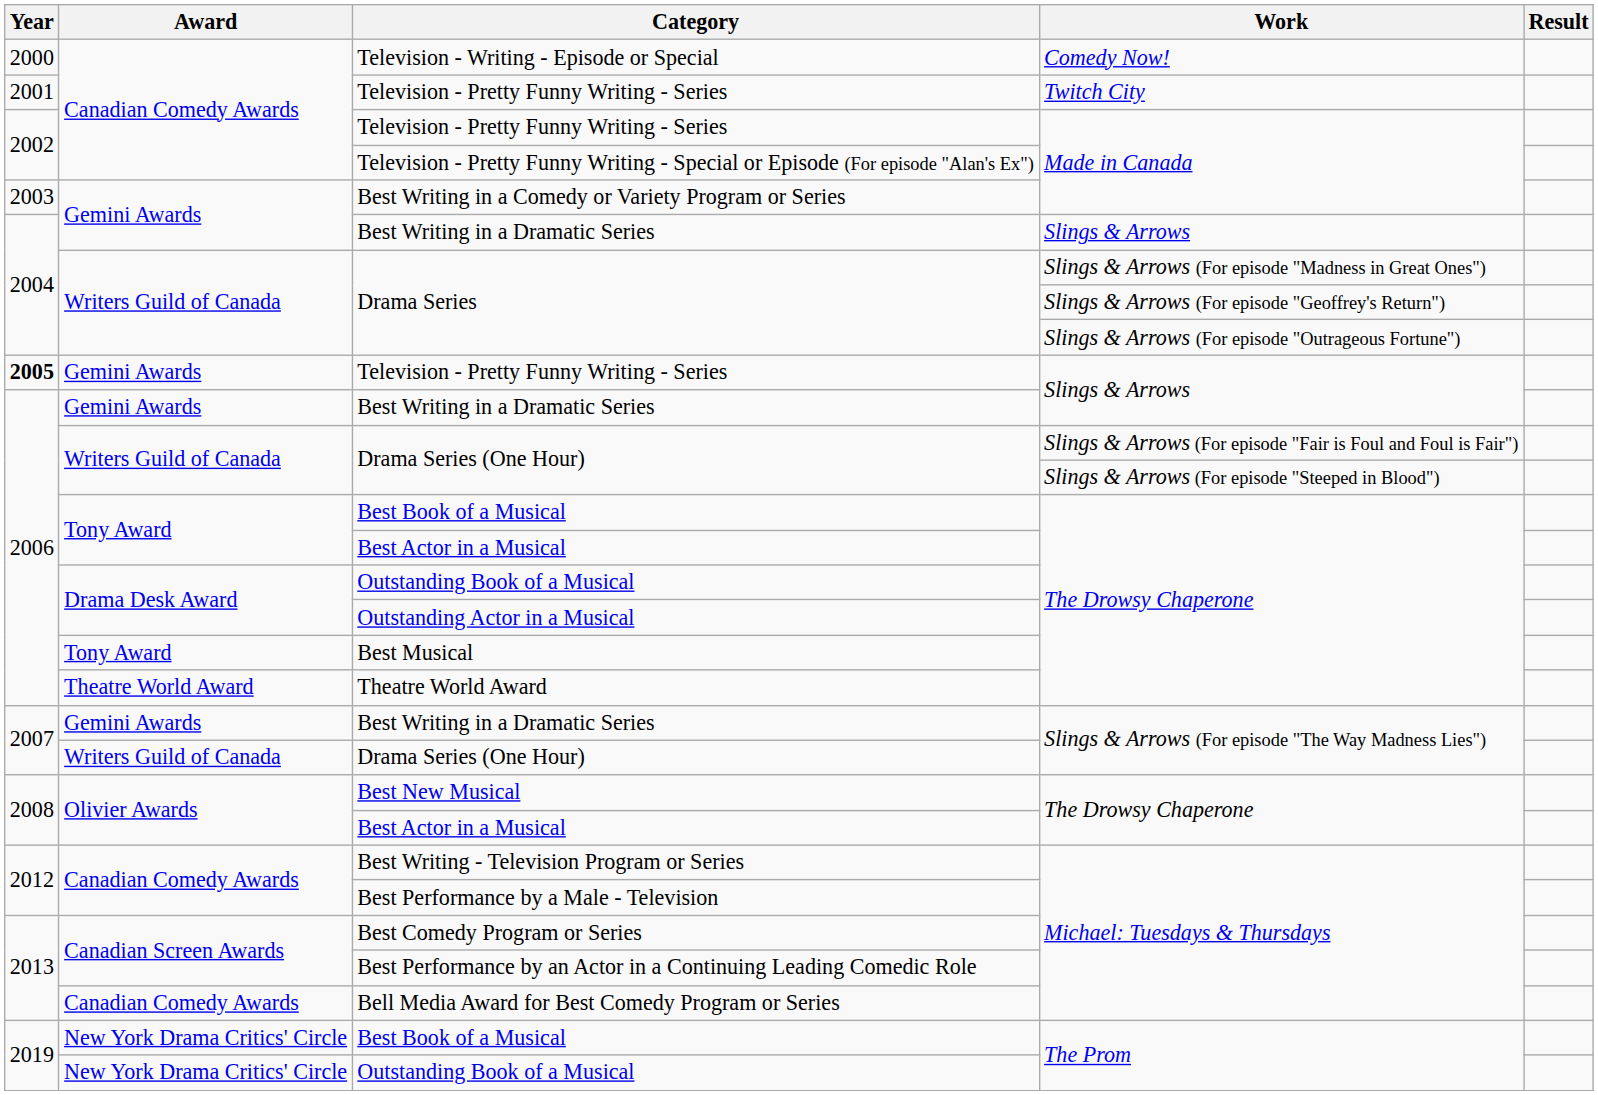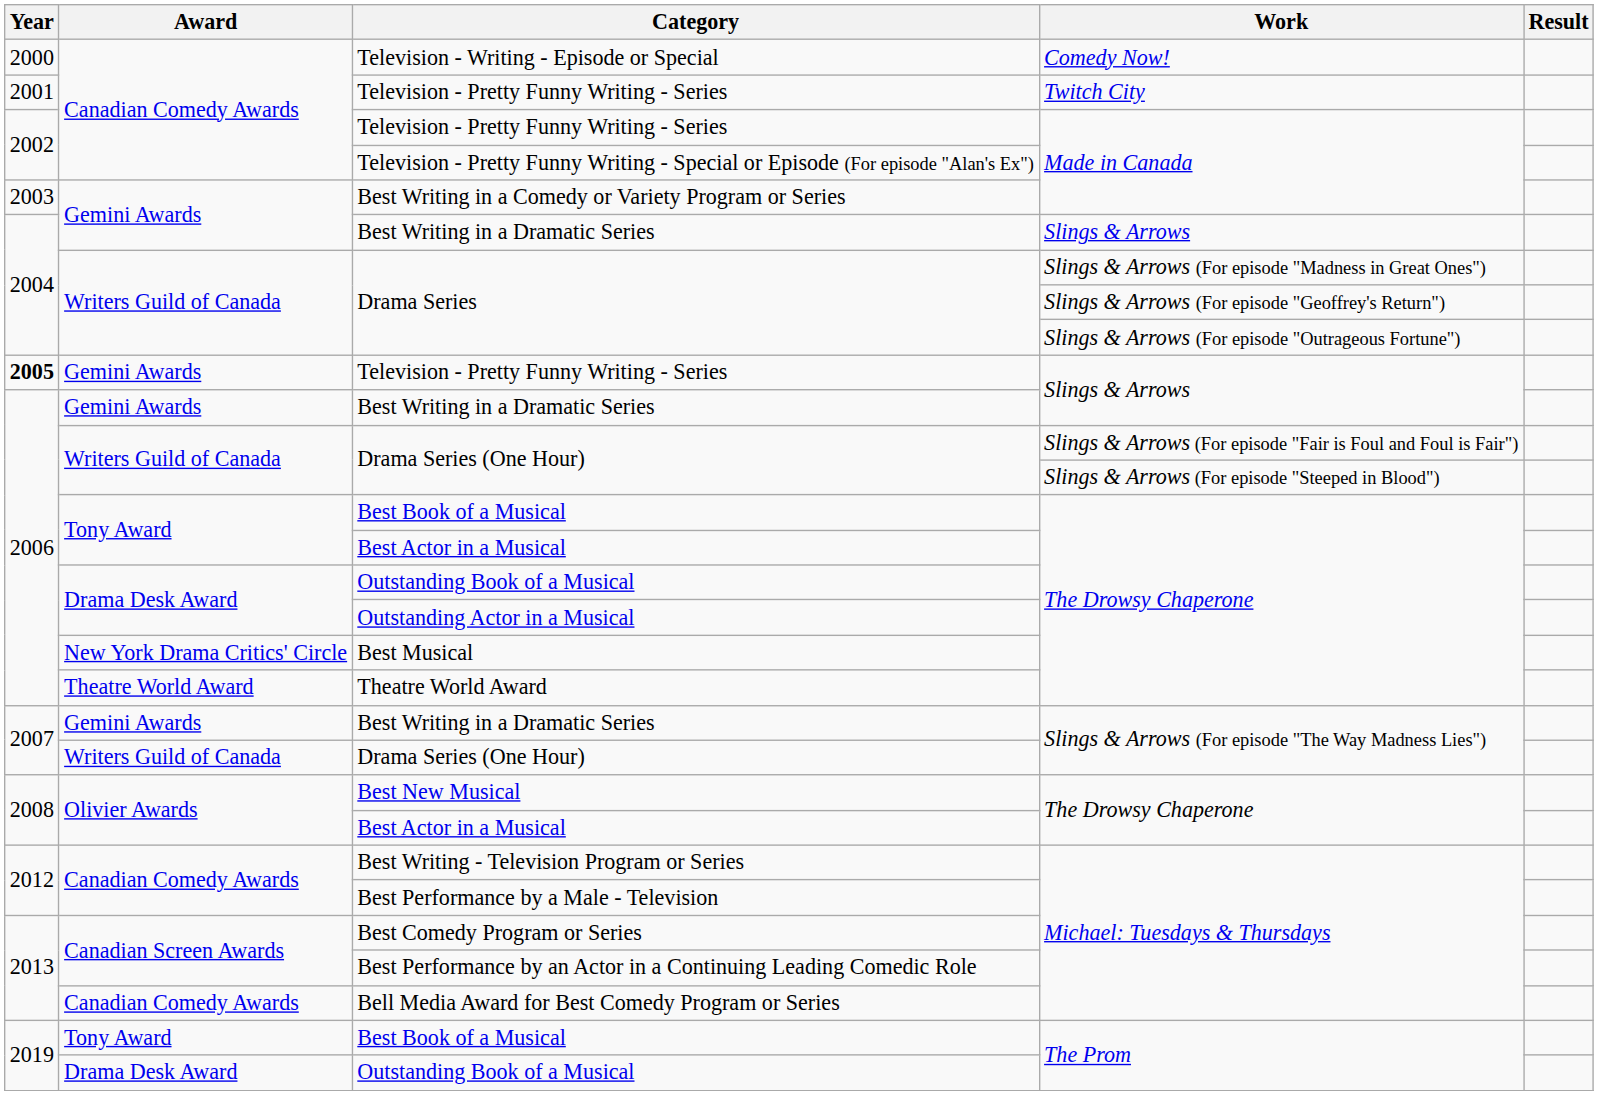 <table class="wikitable">
 <tr>
 <th>Year</th>
 <th>Award</th>
 <th>Category</th>
 <th>Work</th>
 <th>Result</th>
 </tr>
 <tr>
 <td>2000</td>
 <td rowspan=4><a href='#'>Canadian Comedy Awards</a></td>
 <td>Television - Writing - Episode or Special</td>
 <td><em><a href='#'>Comedy Now!</a></em></td>
 <td></td>
 </tr>
 <tr>
 <td>2001</td>
 <td>Television - Pretty Funny Writing - Series</td>
 <td><em><a href='#'>Twitch City</a></em></td>
 <td></td>
 </tr>
 <tr>
 <td rowspan=2>2002</td>
 <td>Television - Pretty Funny Writing - Series</td>
 <td rowspan=3><em><a href='#'>Made in Canada</a></em></td>
 <td></td>
 </tr>
 <tr>
 <td>Television - Pretty Funny Writing - Special or Episode <small>(For episode "Alan's Ex")</small></td>
 <td></td>
 </tr>
 <tr>
 <td>2003</td>
 <td rowspan=2><a href='#'>Gemini Awards</a></td>
 <td>Best Writing in a Comedy or Variety Program or Series</td>
 <td></td>
 </tr>
 <tr>
 <td rowspan=4>2004</td>
 <td>Best Writing in a Dramatic Series</td>
 <td><em><a href='#'>Slings & Arrows</a></em></td>
 <td></td>
 </tr>
 <tr>
 <td rowspan=3><a href='#'>Writers Guild of Canada</a></td>
 <td rowspan=3>Drama Series</td>
 <td><em>Slings & Arrows</em> <small>(For episode "Madness in Great Ones")</small></td>
 <td></td>
 </tr>
 <tr>
 <td><em>Slings & Arrows</em> <small>(For episode "Geoffrey's Return")</small></td>
 <td></td>
 </tr>
 <tr>
 <td><em>Slings & Arrows</em> <small>(For episode "Outrageous Fortune")</small></td>
 <td></td>
 </tr>
 <tr>
 <td><strong>2005</strong></td>
 <td><a href='#'>Gemini Awards</a></td>
 <td>Television - Pretty Funny Writing - Series</td>
 <td rowspan=2><em>Slings & Arrows</em></td>
 <td></td>
 </tr>
 <tr>
 <td rowspan=9>2006</td>
 <td><a href='#'>Gemini Awards</a></td>
 <td>Best Writing in a Dramatic Series</td>
 <td></td>
 </tr>
 <tr>
 <td rowspan=2><a href='#'>Writers Guild of Canada</a></td>
 <td rowspan=2>Drama Series (One Hour)</td>
 <td><em>Slings & Arrows</em><small> (For episode "Fair is Foul and Foul is Fair")</small></td>
 <td></td>
 </tr>
 <tr>
 <td><em>Slings & Arrows</em><small> (For episode "Steeped in Blood")</small></td>
 <td></td>
 </tr>
 <tr>
 <td rowspan=2><a href='#'>Tony Award</a></td>
 <td><a href='#'>Best Book of a Musical</a></td>
 <td rowspan=6><em><a href='#'>The Drowsy Chaperone</a></em></td>
 <td></td>
 </tr>
 <tr>
 <td><a href='#'>Best Actor in a Musical</a></td>
 <td></td>
 </tr>
 <tr>
 <td rowspan=2><a href='#'>Drama Desk Award</a></td>
 <td><a href='#'>Outstanding Book of a Musical</a></td>
 <td></td>
 </tr>
 <tr>
 <td><a href='#'>Outstanding Actor in a Musical</a></td>
 <td></td>
 </tr>
 <tr>
-<td><a href='#'>Tony Award</a></td>
+<td><a href='#'>New York Drama Critics' Circle</a></td>
 <td>Best Musical</td>
 <td></td>
 </tr>
 <tr>
 <td><a href='#'>Theatre World Award</a></td>
 <td>Theatre World Award</td>
 <td></td>
 </tr>
 <tr>
 <td rowspan=2>2007</td>
 <td><a href='#'>Gemini Awards</a></td>
 <td>Best Writing in a Dramatic Series</td>
 <td rowspan=2><em>Slings & Arrows</em> <small>(For episode "The Way Madness Lies")</small></td>
 <td></td>
 </tr>
 <tr>
 <td><a href='#'>Writers Guild of Canada</a></td>
 <td>Drama Series (One Hour)</td>
 <td></td>
 </tr>
 <tr>
 <td rowspan="2">2008</td>
 <td rowspan="2"><a href='#'>Olivier Awards</a></td>
 <td><a href='#'>Best New Musical</a></td>
 <td rowspan="2"><em>The Drowsy Chaperone</em></td>
 <td></td>
 </tr>
 <tr>
 <td><a href='#'>Best Actor in a Musical</a></td>
 <td></td>
 </tr>
 <tr>
 <td rowspan=2>2012</td>
 <td rowspan=2><a href='#'>Canadian Comedy Awards</a></td>
 <td>Best Writing - Television Program or Series</td>
 <td rowspan=5><em><a href='#'>Michael: Tuesdays & Thursdays</a></em></td>
 <td></td>
 </tr>
 <tr>
 <td>Best Performance by a Male - Television</td>
 <td></td>
 </tr>
 <tr>
 <td rowspan=3>2013</td>
 <td rowspan=2><a href='#'>Canadian Screen Awards</a></td>
 <td>Best Comedy Program or Series</td>
 <td></td>
 </tr>
 <tr>
 <td>Best Performance by an Actor in a Continuing Leading Comedic Role</td>
 <td></td>
 </tr>
 <tr>
 <td><a href='#'>Canadian Comedy Awards</a></td>
 <td>Bell Media Award for Best Comedy Program or Series</td>
 <td></td>
 </tr>
 <tr>
 <td rowspan=2>2019</td>
-<td><a href='#'>New York Drama Critics' Circle</a></td>
+<td><a href='#'>Tony Award</a></td>
 <td><a href='#'>Best Book of a Musical</a></td>
 <td rowspan=2><em><a href='#'>The Prom</a></em></td>
 <td></td>
 </tr>
 <tr>
-<td><a href='#'>New York Drama Critics' Circle</a></td>
+<td><a href='#'>Drama Desk Award</a></td>
 <td><a href='#'>Outstanding Book of a Musical</a></td>
 <td></td>
 </tr>
 <tr>
 </tr>
 </table>
